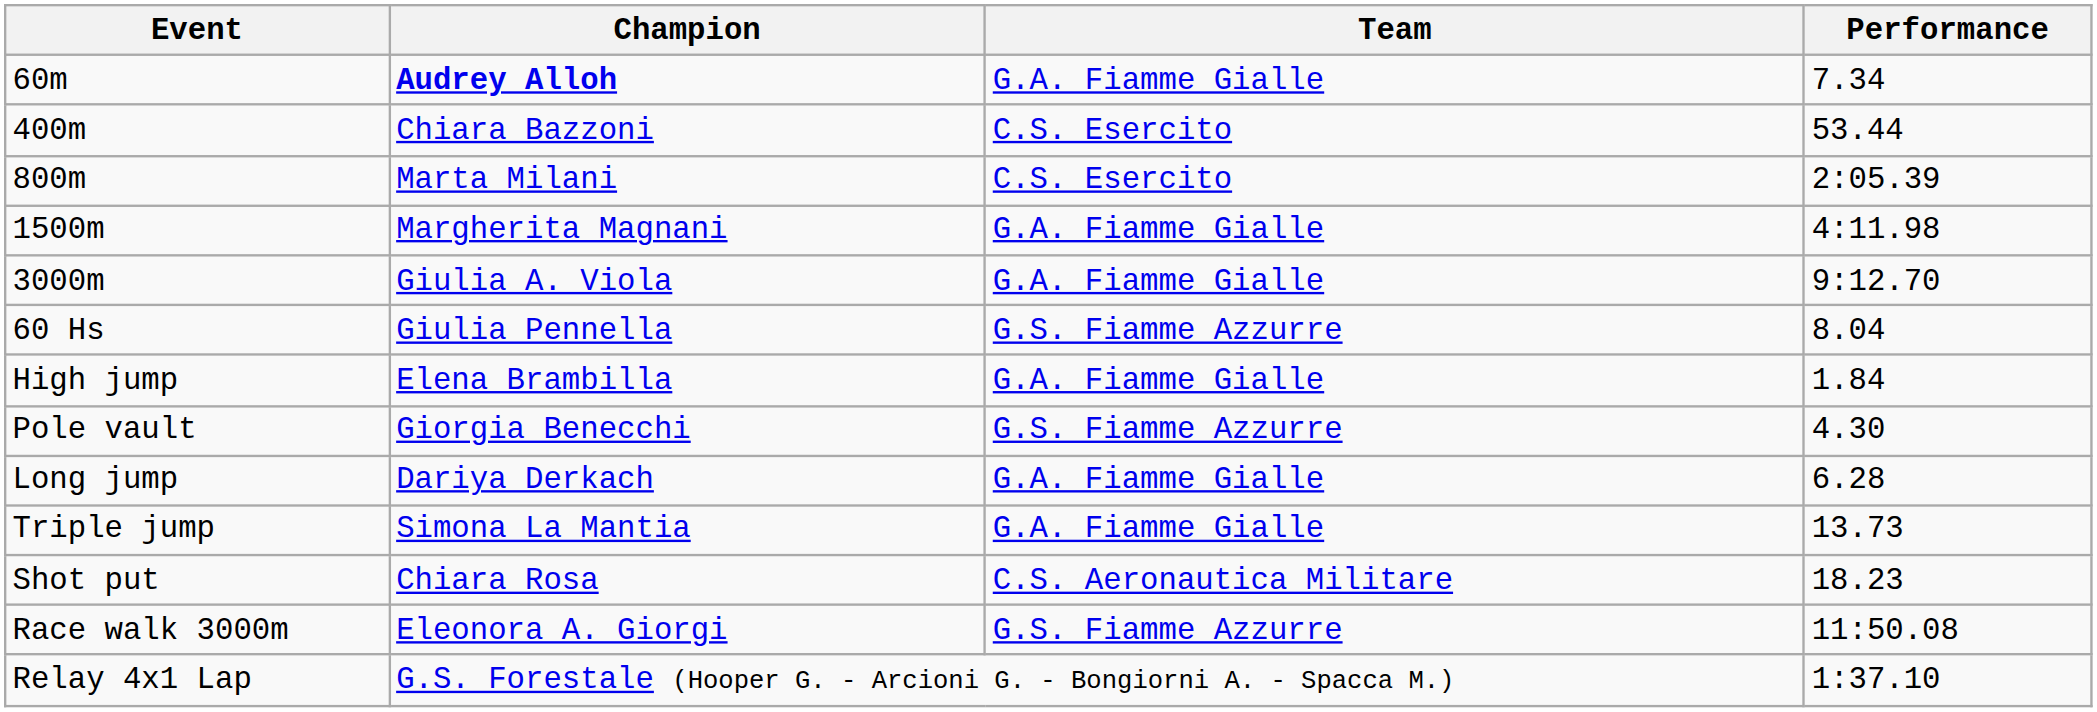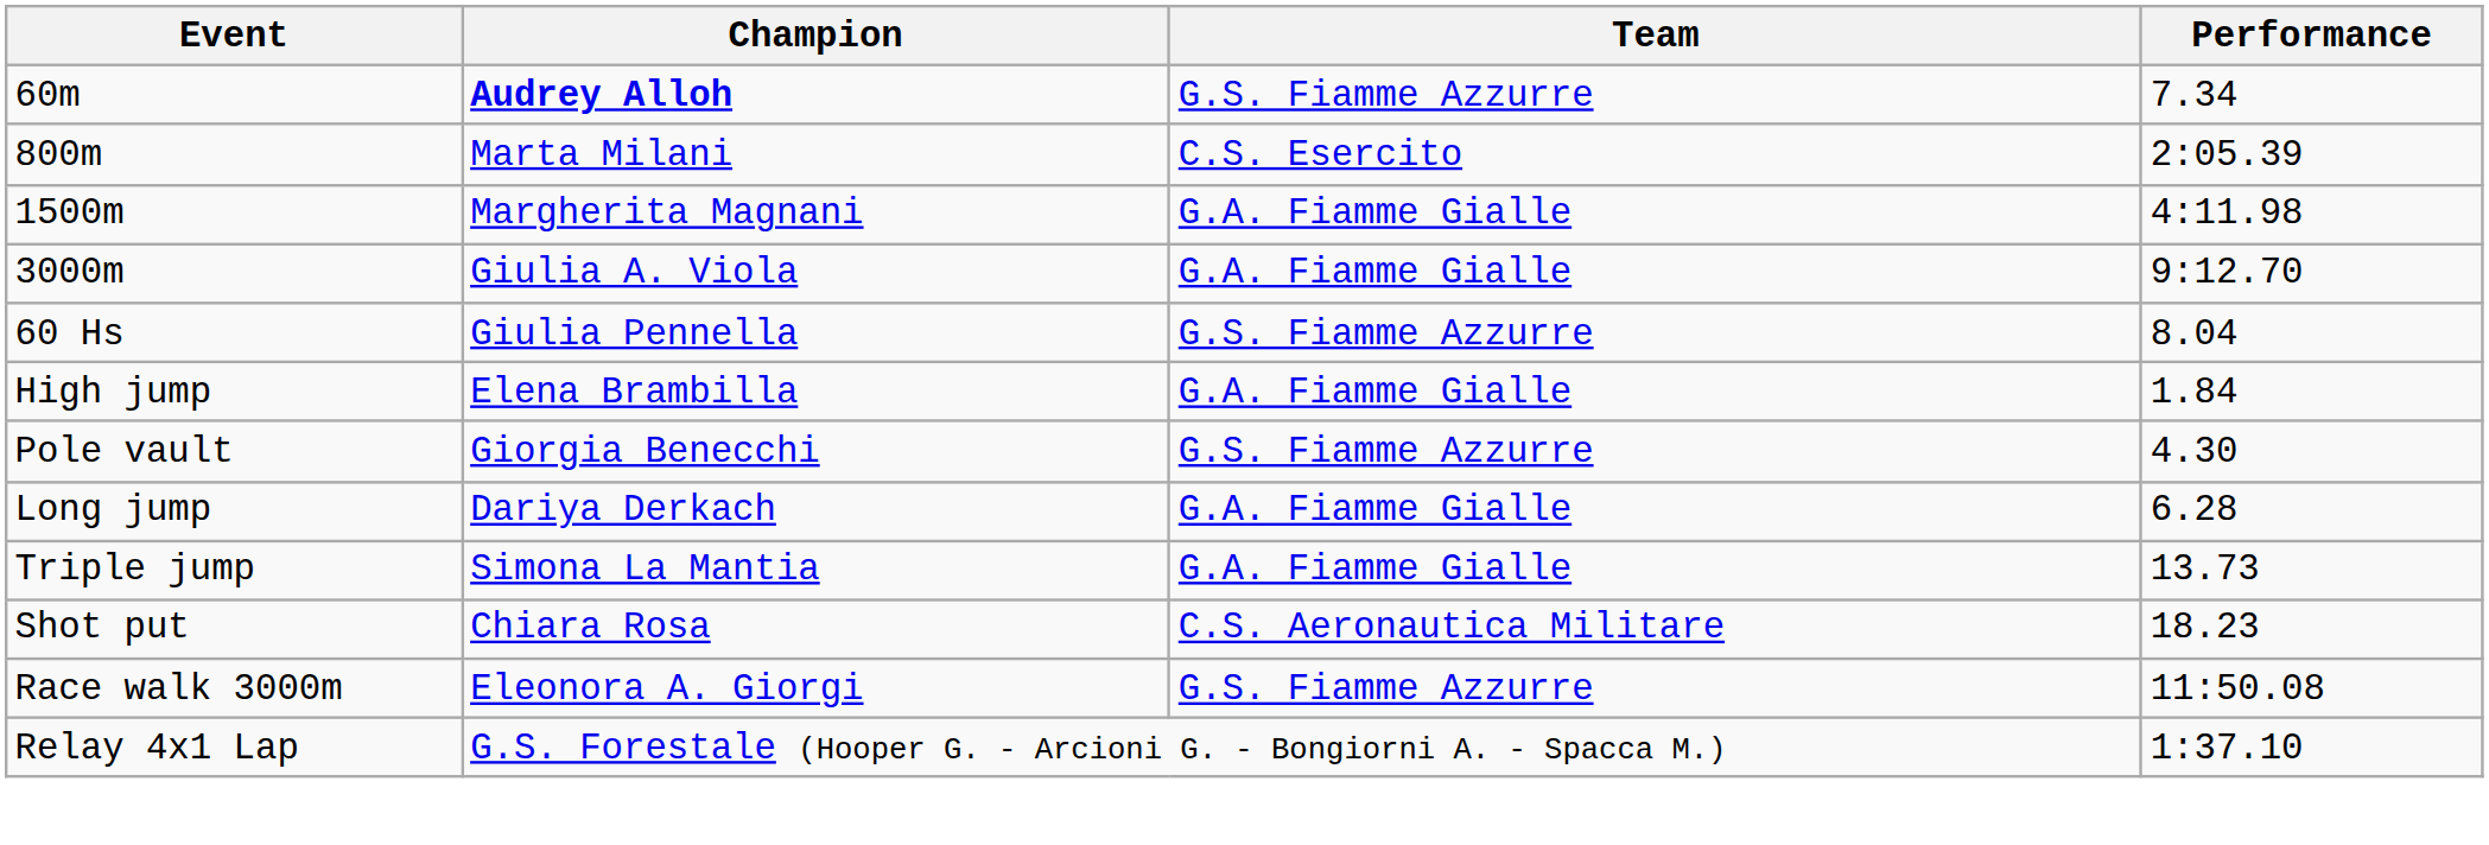 <table class="wikitable" width=70% style="font-size:100%; text-align:left;">
 <tr>
 <th>Event</th>
 <th>Champion</th>
 <th>Team</th>
 <th>Performance</th>
 </tr>
 <tr>
 <td>60m</td>
 <td><strong><a href='#'>Audrey Alloh</a></strong></td>
-<td><a href='#'>G.A. Fiamme Gialle</a></td>
+<td><a href='#'>G.S. Fiamme Azzurre</a></td>
 <td>7.34</td>
-</tr>
-<tr>
-<td>400m</td>
-<td><a href='#'>Chiara Bazzoni</a></td>
-<td><a href='#'>C.S. Esercito</a></td>
-<td>53.44</td>
 </tr>
 <tr>
 <td>800m</td>
 <td><a href='#'>Marta Milani</a></td>
 <td><a href='#'>C.S. Esercito</a></td>
 <td>2:05.39</td>
 </tr>
 <tr>
 <td>1500m</td>
 <td><a href='#'>Margherita Magnani</a></td>
 <td><a href='#'>G.A. Fiamme Gialle</a></td>
 <td>4:11.98</td>
 </tr>
 <tr>
 <td>3000m</td>
 <td><a href='#'>Giulia A. Viola</a></td>
 <td><a href='#'>G.A. Fiamme Gialle</a></td>
 <td>9:12.70</td>
 </tr>
 <tr>
 <td>60 Hs</td>
 <td><a href='#'>Giulia Pennella</a></td>
 <td><a href='#'>G.S. Fiamme Azzurre</a></td>
 <td>8.04</td>
 </tr>
 <tr>
 <td>High jump</td>
 <td><a href='#'>Elena Brambilla</a></td>
 <td><a href='#'>G.A. Fiamme Gialle</a></td>
 <td>1.84</td>
 </tr>
 <tr>
 <td>Pole vault</td>
 <td><a href='#'>Giorgia Benecchi</a></td>
 <td><a href='#'>G.S. Fiamme Azzurre</a></td>
 <td>4.30</td>
 </tr>
 <tr>
 <td>Long jump</td>
 <td><a href='#'>Dariya Derkach</a></td>
 <td><a href='#'>G.A. Fiamme Gialle</a></td>
 <td>6.28</td>
 </tr>
 <tr>
 <td>Triple jump</td>
 <td><a href='#'>Simona La Mantia</a></td>
 <td><a href='#'>G.A. Fiamme Gialle</a></td>
 <td>13.73</td>
 </tr>
 <tr>
 <td>Shot put</td>
 <td><a href='#'>Chiara Rosa</a></td>
 <td><a href='#'>C.S. Aeronautica Militare</a></td>
 <td>18.23</td>
 </tr>
 <tr>
 <td>Race walk 3000m</td>
 <td><a href='#'>Eleonora A. Giorgi</a></td>
 <td><a href='#'>G.S. Fiamme Azzurre</a></td>
 <td>11:50.08 <small></small></td>
 </tr>
 <tr>
 <td>Relay 4x1 Lap</td>
 <td colspan=2><a href='#'>G.S. Forestale</a> <small>(Hooper G. - Arcioni G. - Bongiorni A. - Spacca M.)</small></td>
 <td>1:37.10</td>
 </tr>
 </table>
